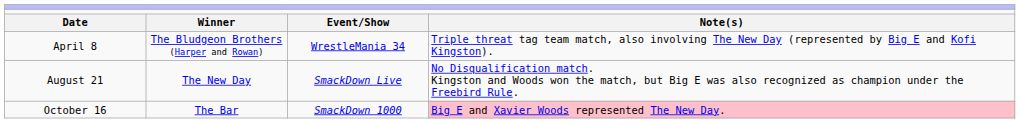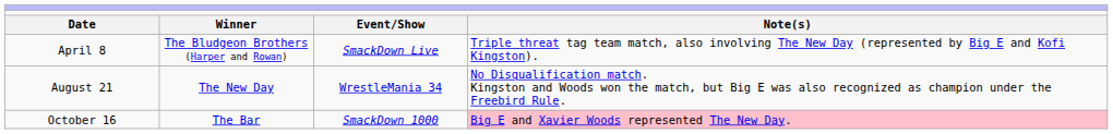 <table class="wikitable" style="text-align:center; width:100%;">
 <tr style="background:#BBF;">
 <td colspan="5"></td>
 </tr>
 <tr>
 <td colspan="5"><strong></strong></td>
 </tr>
 <tr>
 <th width=14%>Date</th>
 <th width=14%>Winner</th>
 <th width=14%>Event/Show</th>
 <th width=58%>Note(s)</th>
 </tr>
 <tr>
 <td>April 8</td>
 <td><a href='#'>The Bludgeon Brothers</a><br><small>(<a href='#'>Harper</a> and <a href='#'>Rowan</a>)</small></td>
-<td><a href='#'>WrestleMania 34</a></td>
+<td><em><a href='#'>SmackDown Live</a></em></td>
 <td align=left><a href='#'>Triple threat</a> tag team match, also involving <a href='#'>The New Day</a> (represented by <a href='#'>Big E</a> and <a href='#'>Kofi Kingston</a>).</td>
 </tr>
 <tr>
 <td>August 21</td>
 <td><a href='#'>The New Day</a><br></td>
-<td><em><a href='#'>SmackDown Live</a></em></td>
+<td><a href='#'>WrestleMania 34</a></td>
 <td align=left><a href='#'>No Disqualification match</a>.<br>Kingston and Woods won the match, but Big E was also recognized as champion under the <a href='#'>Freebird Rule</a>.</td>
 </tr>
 <tr>
 <td>October 16</td>
 <td><a href='#'>The Bar</a><br></td>
 <td><em><a href='#'>SmackDown 1000</a></em></td>
 <td align=left style="background: pink;"><a href='#'>Big E</a> and <a href='#'>Xavier Woods</a> represented <a href='#'>The New Day</a>.</td>
 </tr>
 </table>
